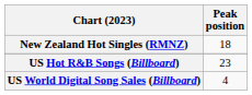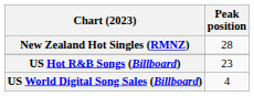 <table class="wikitable sortable plainrowheaders" style="text-align:center">
 <tr>
 <th scope="col">Chart (2023)</th>
 <th scope="col">Peak<br>position</th>
 </tr>
 <tr>
 <th scope="row">New Zealand Hot Singles (<a href='#'>RMNZ</a>)</th>
-<td>18</td>
+<td>28</td>
 </tr>
 <tr>
 </tr>
 <tr>
 </tr>
 <tr>
 <th scope="row">US <a href='#'>Hot R&B Songs</a> (<em><a href='#'>Billboard</a></em>)</th>
 <td>23</td>
 </tr>
 <tr>
 <th scope="row">US <a href='#'>World Digital Song Sales</a> (<em><a href='#'>Billboard</a></em>)</th>
 <td>4</td>
 </tr>
 </table>
